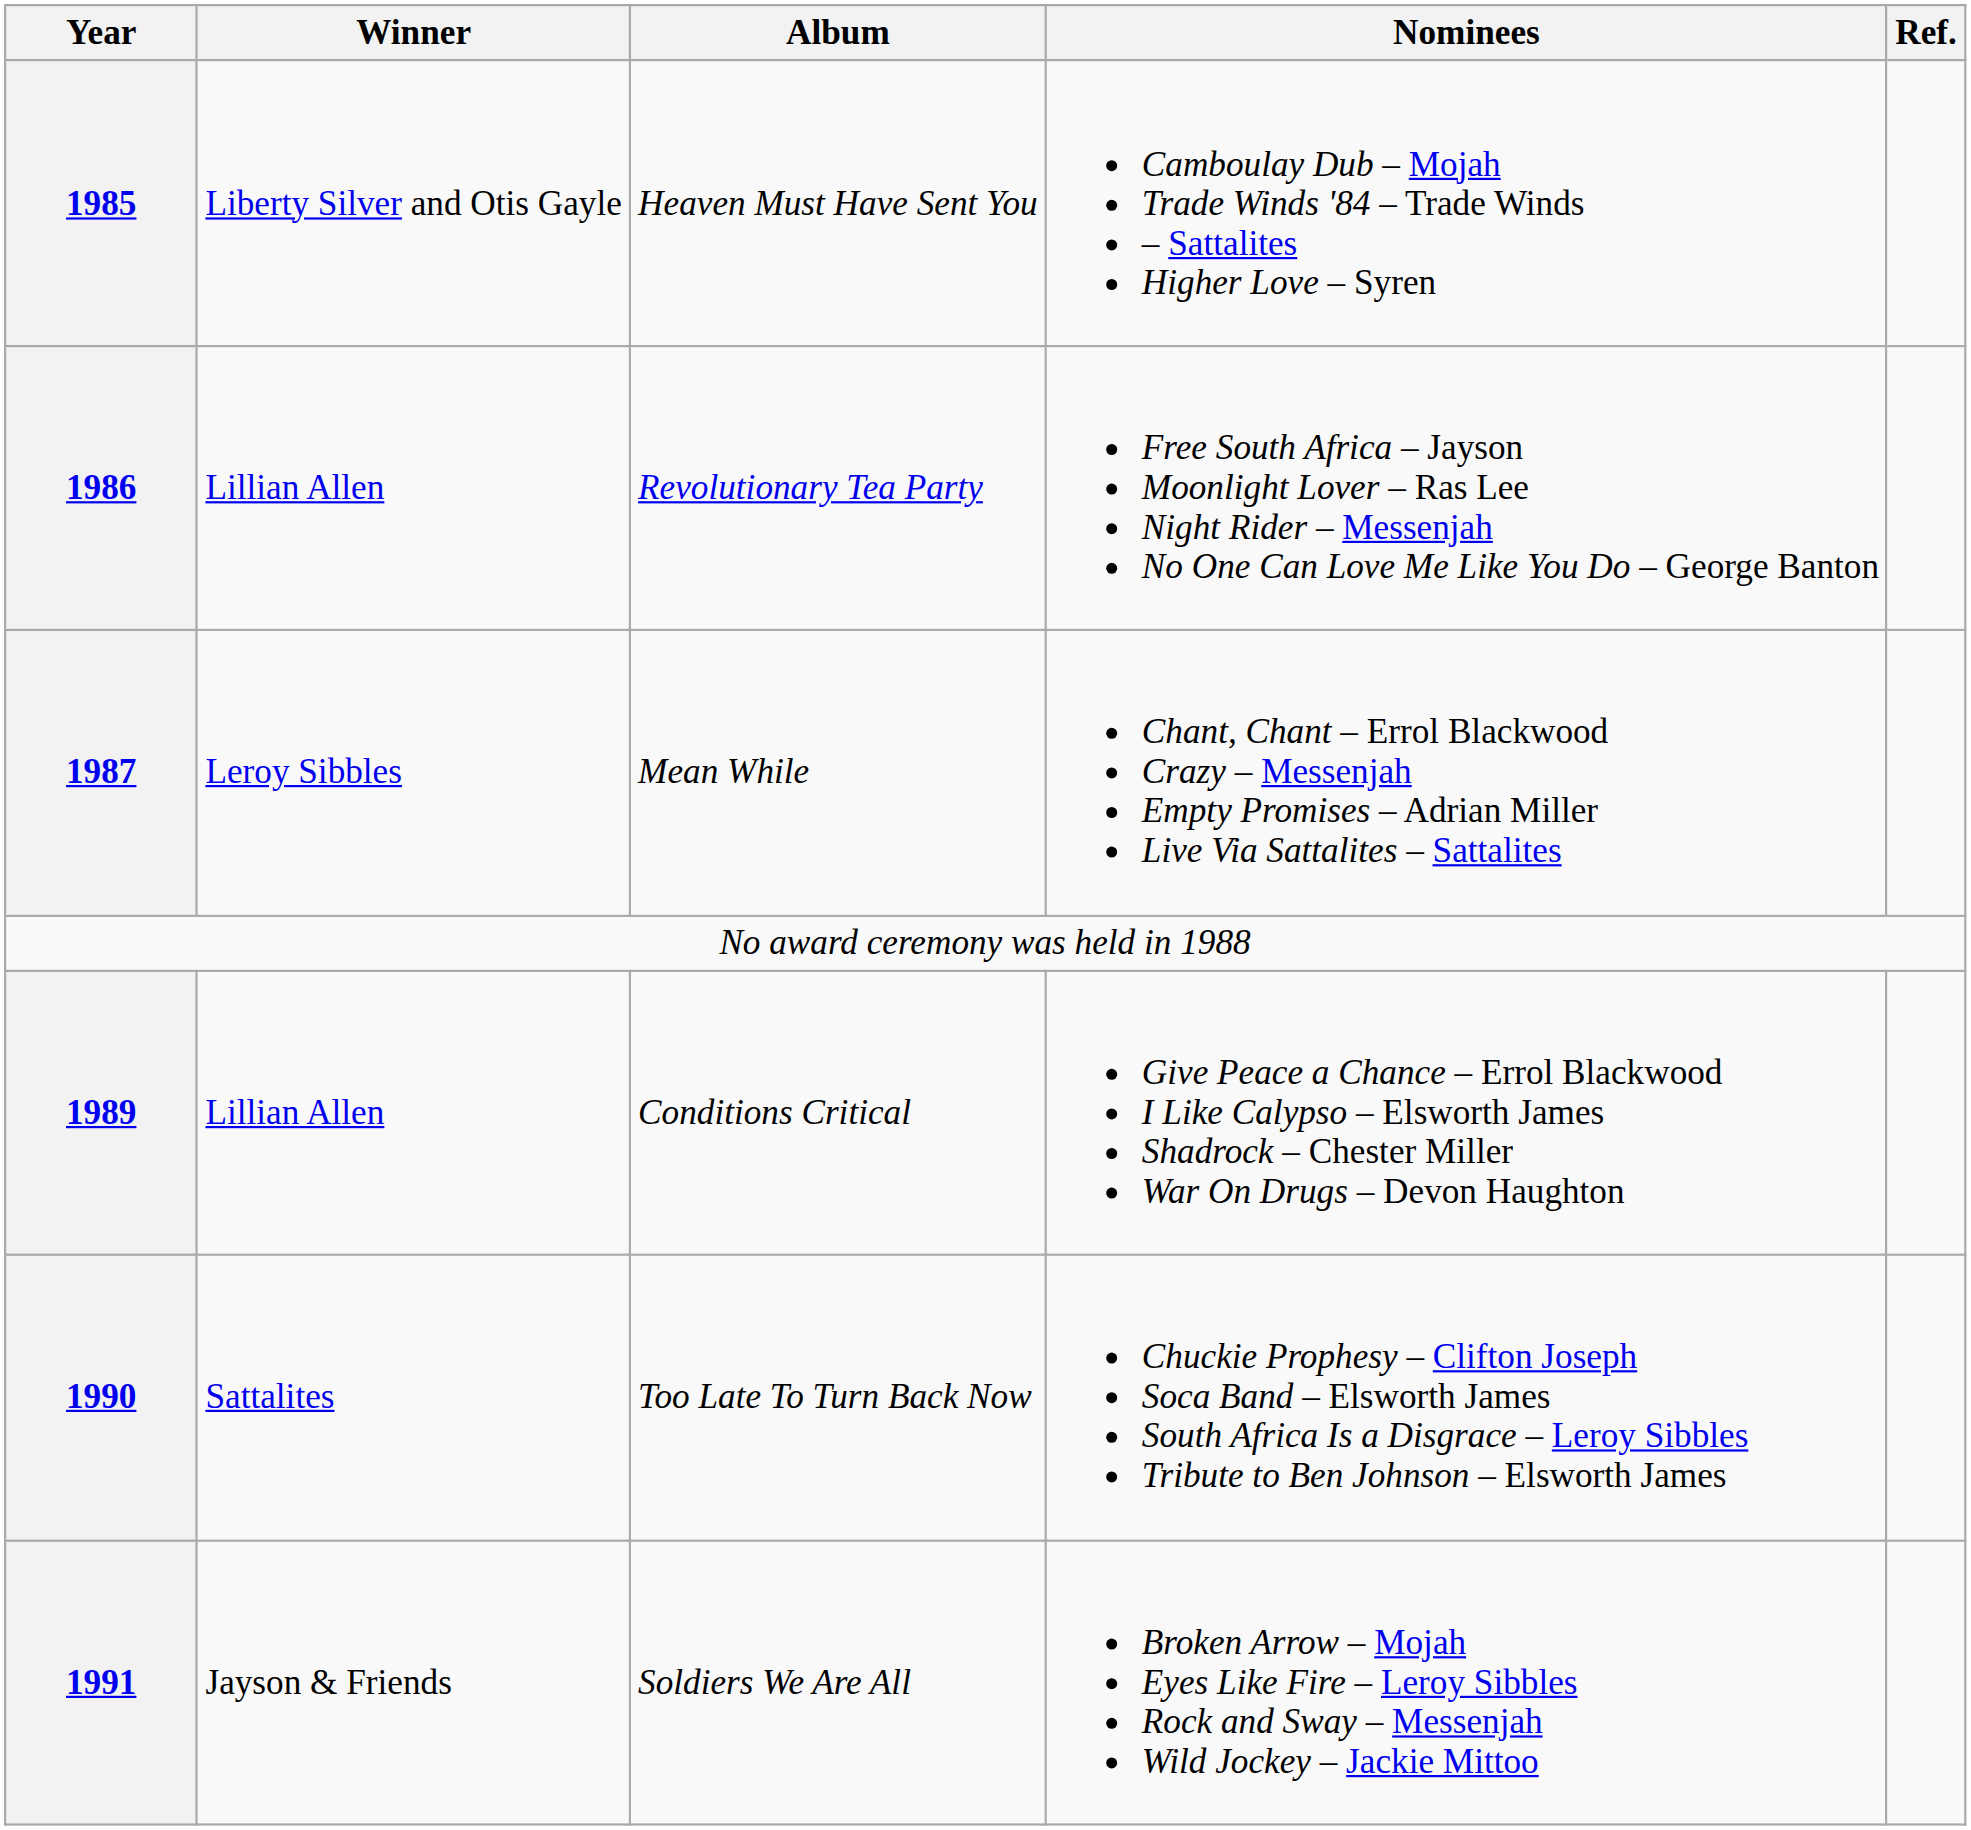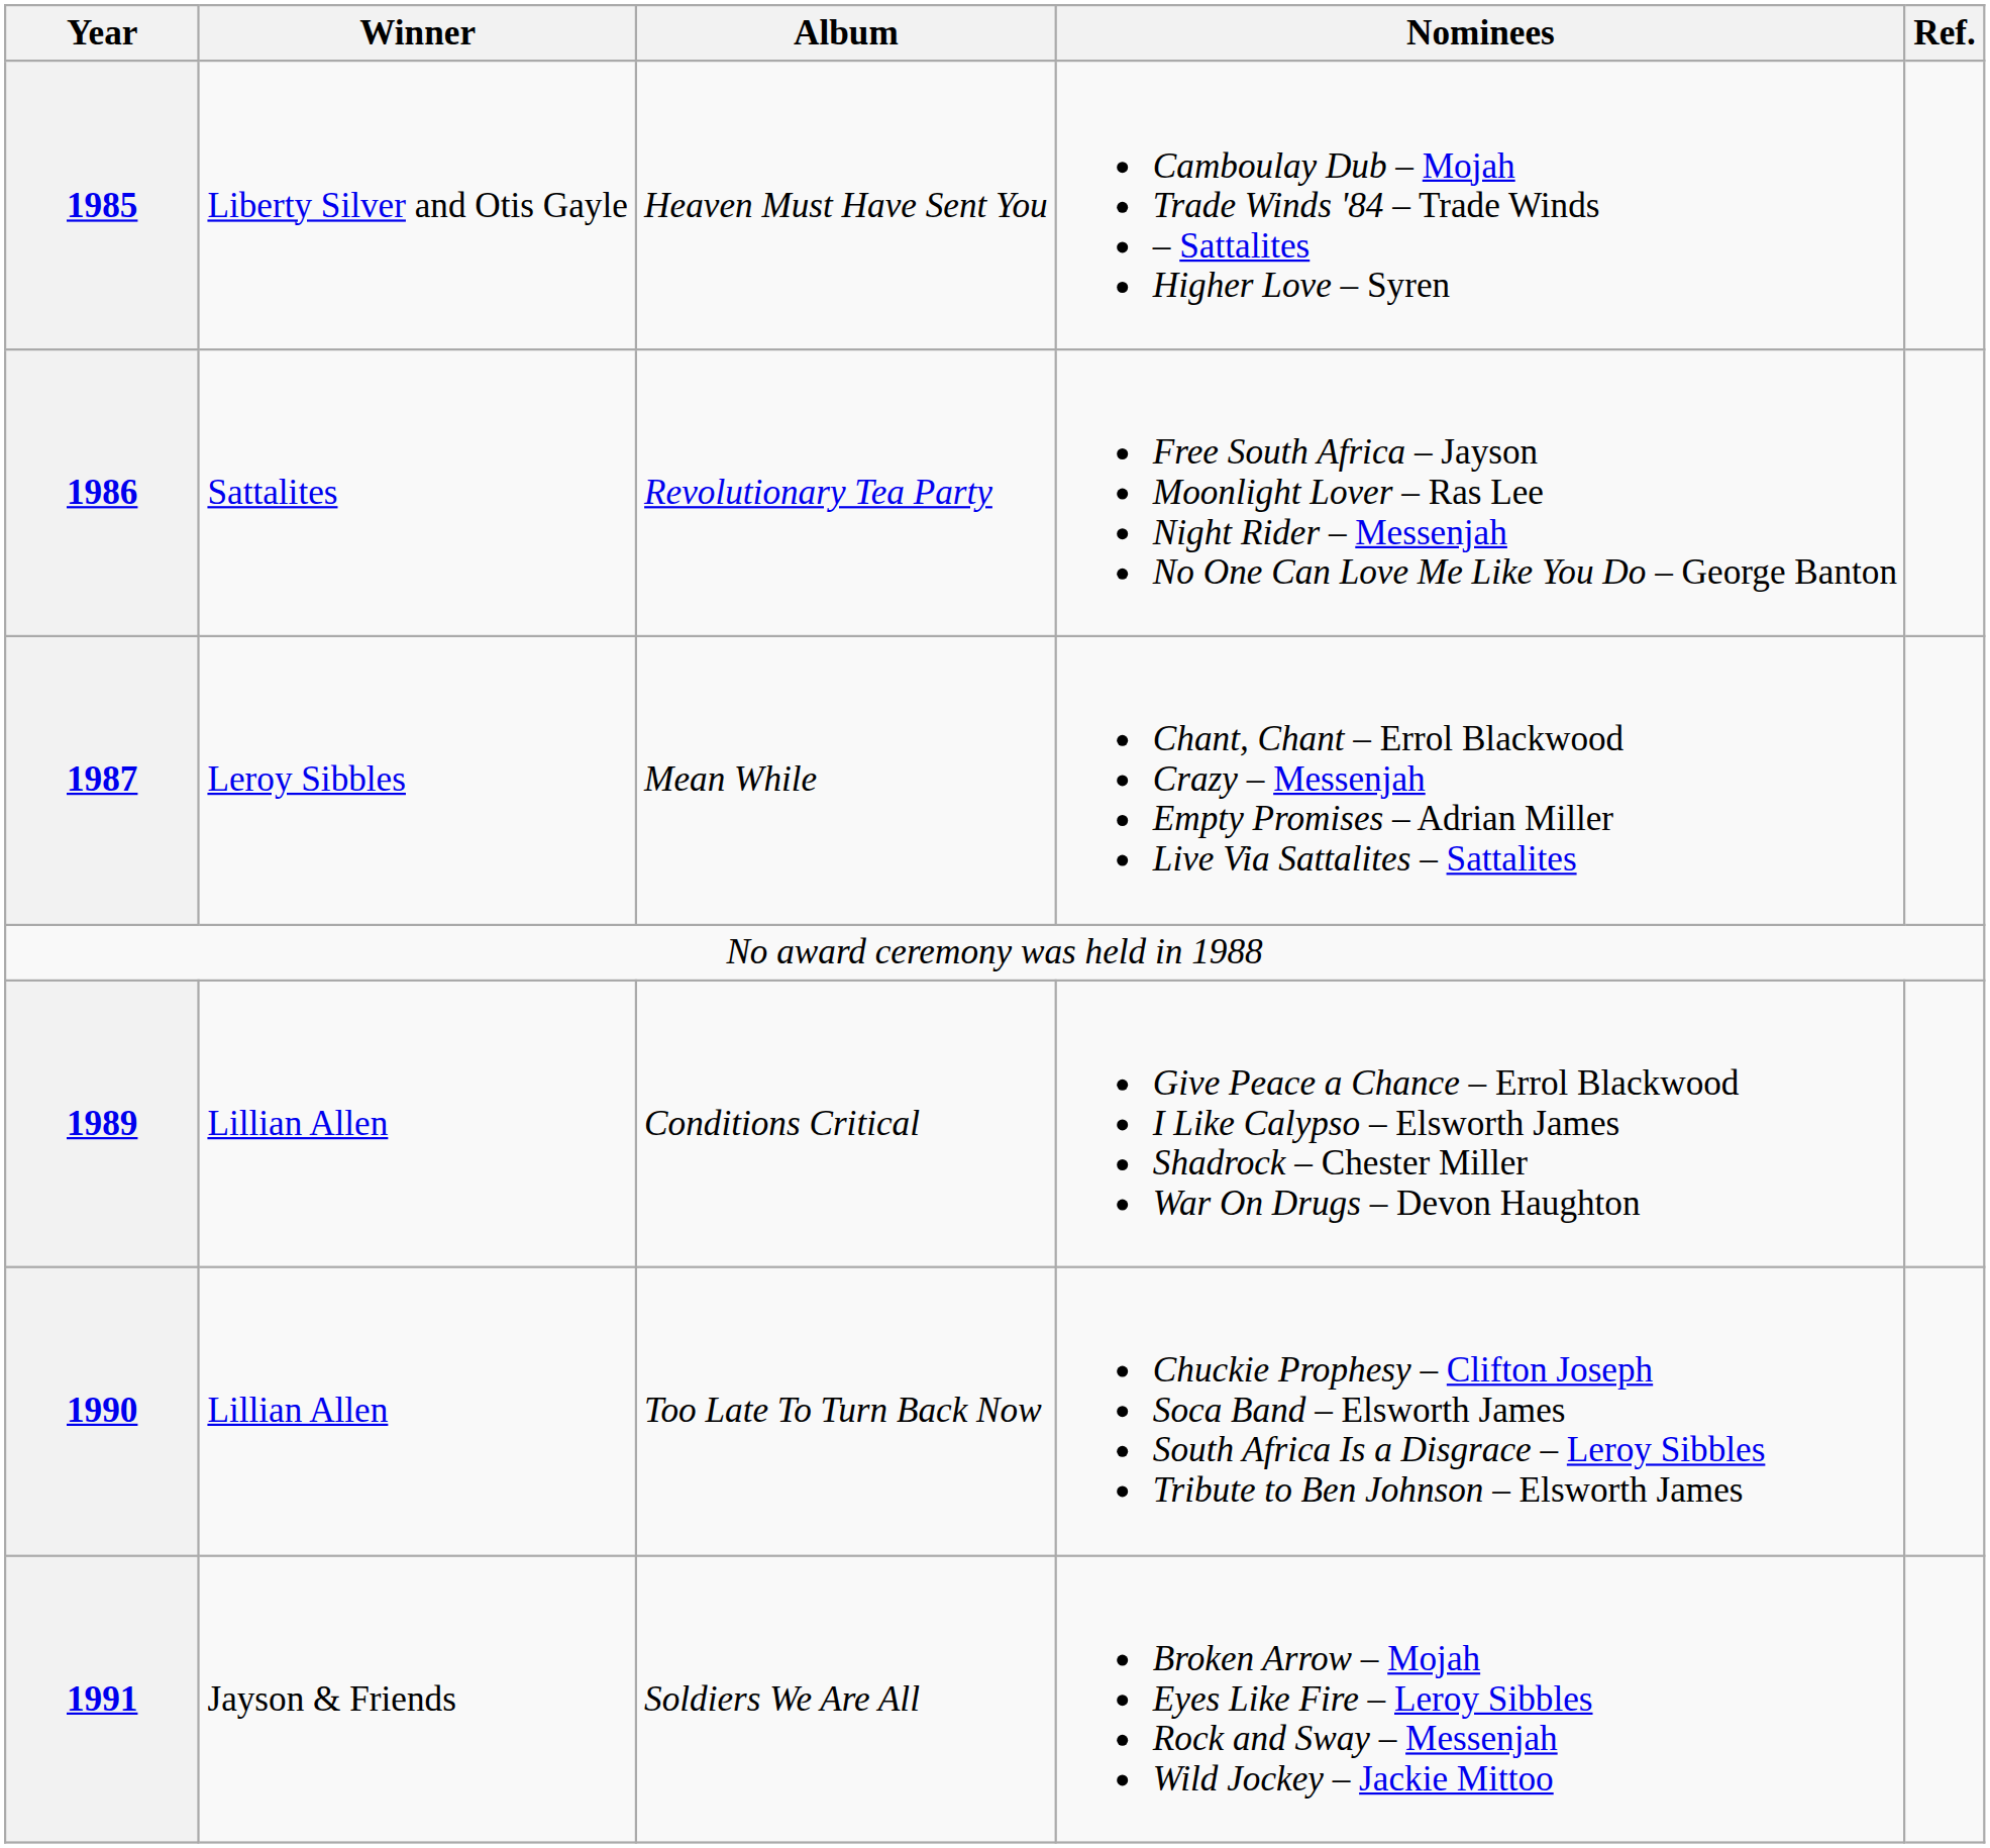 <table class="wikitable sortable">
 <tr>
 <th scope="col" style="width:5em;">Year</th>
 <th scope="col">Winner</th>
 <th scope="col">Album</th>
 <th scope="col" class="unsortable">Nominees</th>
 <th scope="col" class="unsortable">Ref.</th>
 </tr>
 <tr>
 <th scope="row"><a href='#'>1985</a></th>
 <td><a href='#'>Liberty Silver</a> and Otis Gayle</td>
 <td><em>Heaven Must Have Sent You</em></td>
 <td><br><ul><li><em>Camboulay Dub</em> – <a href='#'>Mojah</a></li><li><em>Trade Winds '84</em> – Trade Winds</li><li><em></em> – <a href='#'>Sattalites</a></li><li><em>Higher Love</em> – Syren</li></ul></td>
 <td align="center"></td>
 </tr>
 <tr>
 <th scope="row"><a href='#'>1986</a></th>
-<td><a href='#'>Lillian Allen</a></td>
+<td><a href='#'>Sattalites</a></td>
 <td><em><a href='#'>Revolutionary Tea Party</a></em></td>
 <td><br><ul><li><em>Free South Africa</em> – Jayson</li><li><em>Moonlight Lover</em> – Ras Lee</li><li><em>Night Rider</em> – <a href='#'>Messenjah</a></li><li><em>No One Can Love Me Like You Do</em> – George Banton</li></ul></td>
 <td align="center"></td>
 </tr>
 <tr>
 <th scope="row"><a href='#'>1987</a></th>
 <td><a href='#'>Leroy Sibbles</a></td>
 <td><em>Mean While</em></td>
 <td><br><ul><li><em>Chant, Chant</em> – Errol Blackwood</li><li><em>Crazy</em> – <a href='#'>Messenjah</a></li><li><em>Empty Promises</em> – Adrian Miller</li><li><em>Live Via Sattalites</em> – <a href='#'>Sattalites</a></li></ul></td>
 <td align="center"></td>
 </tr>
 <tr>
 <td colspan=5 align="center"><em>No award ceremony was held in 1988</em></td>
 </tr>
 <tr>
 <th scope="row"><a href='#'>1989</a></th>
 <td><a href='#'>Lillian Allen</a></td>
 <td><em>Conditions Critical</em></td>
 <td><br><ul><li><em>Give Peace a Chance</em> – Errol Blackwood</li><li><em>I Like Calypso</em> – Elsworth James</li><li><em>Shadrock</em> – Chester Miller</li><li><em>War On Drugs</em> – Devon Haughton</li></ul></td>
 <td align="center"></td>
 </tr>
 <tr>
 <th scope="row"><a href='#'>1990</a></th>
-<td><a href='#'>Sattalites</a></td>
+<td><a href='#'>Lillian Allen</a></td>
 <td><em>Too Late To Turn Back Now</em></td>
 <td><br><ul><li><em>Chuckie Prophesy</em> – <a href='#'>Clifton Joseph</a></li><li><em>Soca Band</em> – Elsworth James</li><li><em>South Africa Is a Disgrace</em> – <a href='#'>Leroy Sibbles</a></li><li><em>Tribute to Ben Johnson</em> – Elsworth James</li></ul></td>
 <td align="center"></td>
 </tr>
 <tr>
 <th scope="row"><a href='#'>1991</a></th>
 <td>Jayson & Friends</td>
 <td><em>Soldiers We Are All</em></td>
 <td><br><ul><li><em>Broken Arrow</em> – <a href='#'>Mojah</a></li><li><em>Eyes Like Fire</em> – <a href='#'>Leroy Sibbles</a></li><li><em>Rock and Sway</em> – <a href='#'>Messenjah</a></li><li><em>Wild Jockey</em> – <a href='#'>Jackie Mittoo</a></li></ul></td>
 <td align="center"></td>
 </tr>
 </table>
